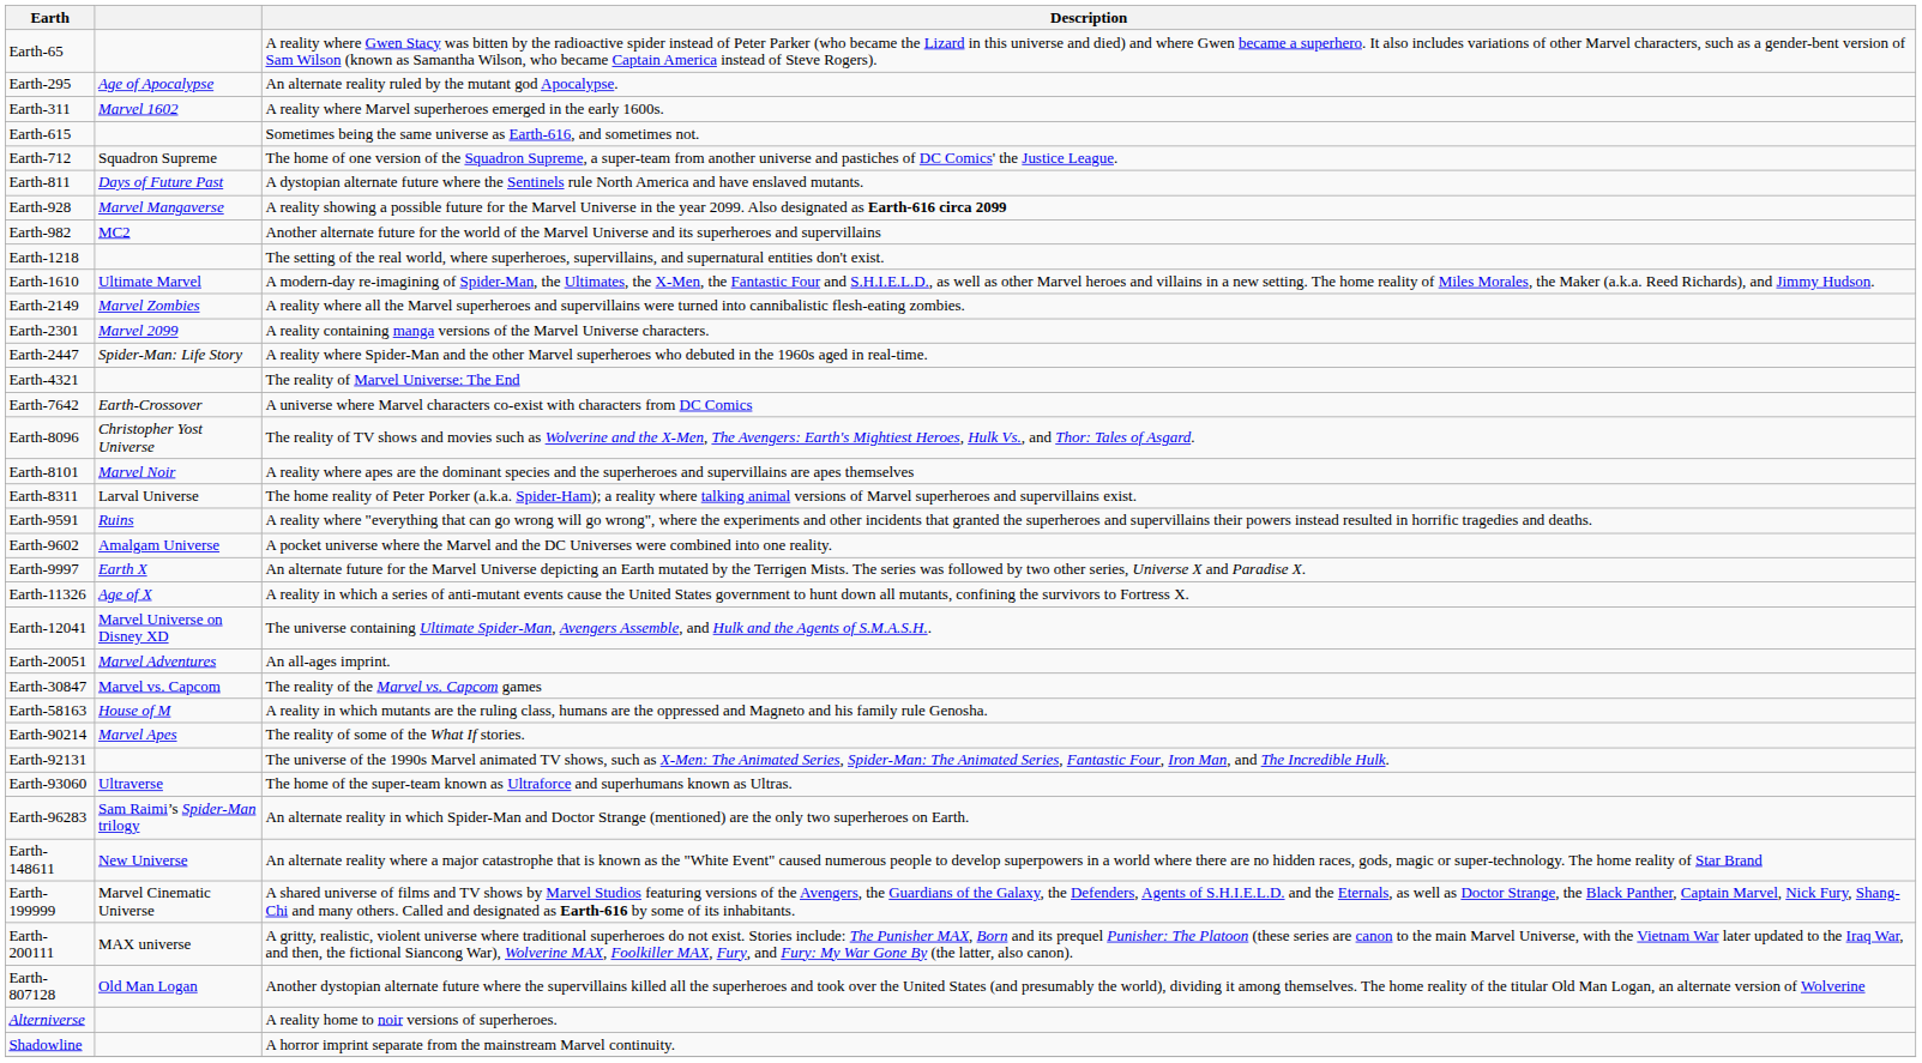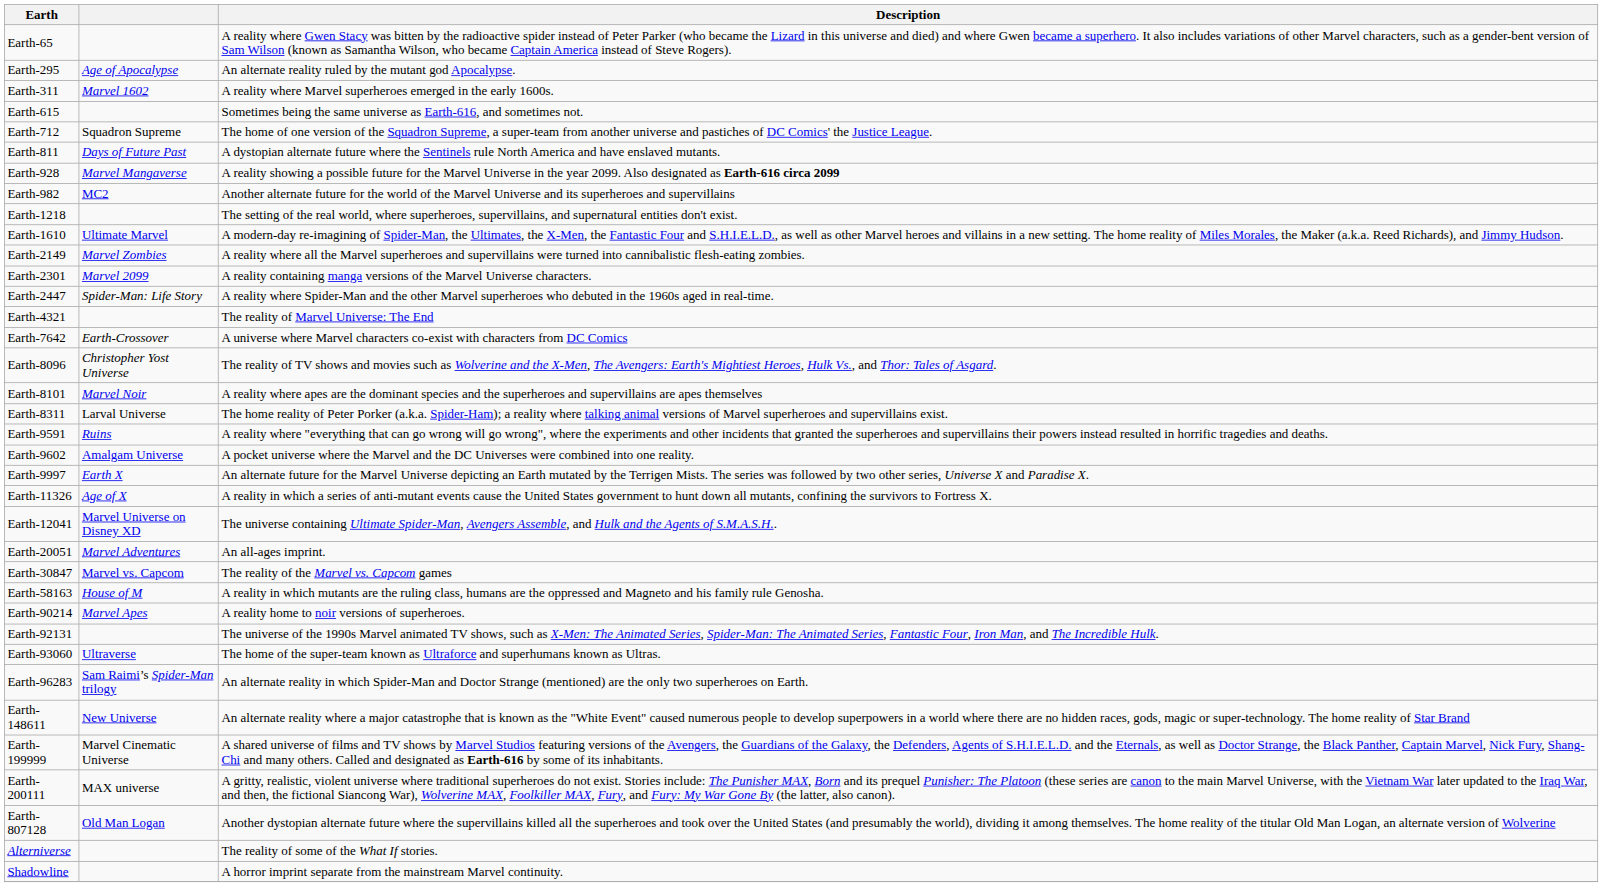 <table class="wikitable">
 <tr>
 <th>Earth</th>
 <th></th>
 <th>Description</th>
 </tr>
 <tr>
 <td>Earth-65</td>
 <td></td>
 <td>A reality where <a href='#'>Gwen Stacy</a> was bitten by the radioactive spider instead of Peter Parker (who became the <a href='#'>Lizard</a> in this universe and died) and where Gwen <a href='#'>became a superhero</a>. It also includes variations of other Marvel characters, such as a gender-bent version of <a href='#'>Sam Wilson</a> (known as Samantha Wilson, who became <a href='#'>Captain America</a> instead of Steve Rogers).</td>
 </tr>
 <tr>
 <td>Earth-295</td>
 <td><em><a href='#'>Age of Apocalypse</a></em></td>
 <td>An alternate reality ruled by the mutant god <a href='#'>Apocalypse</a>.</td>
 </tr>
 <tr>
 <td>Earth-311</td>
 <td><em><a href='#'>Marvel 1602</a></em></td>
 <td>A reality where Marvel superheroes emerged in the early 1600s.</td>
 </tr>
 <tr>
 <td>Earth-615</td>
 <td></td>
 <td>Sometimes being the same universe as <a href='#'>Earth-616</a>, and sometimes not.</td>
 </tr>
 <tr>
 <td>Earth-712</td>
 <td>Squadron Supreme</td>
 <td>The home of one version of the <a href='#'>Squadron Supreme</a>, a super-team from another universe and pastiches of <a href='#'>DC Comics</a>' the <a href='#'>Justice League</a>.</td>
 </tr>
 <tr>
 <td>Earth-811</td>
 <td><em><a href='#'>Days of Future Past</a></em></td>
 <td>A dystopian alternate future where the <a href='#'>Sentinels</a> rule North America and have enslaved mutants.</td>
 </tr>
 <tr>
 <td>Earth-928</td>
 <td><em><a href='#'>Marvel Mangaverse</a></em></td>
 <td>A reality showing a possible future for the Marvel Universe in the year 2099. Also designated as <strong>Earth-616 circa 2099</strong></td>
 </tr>
 <tr>
 <td>Earth-982</td>
 <td><a href='#'>MC2</a></td>
 <td>Another alternate future for the world of the Marvel Universe and its superheroes and supervillains</td>
 </tr>
 <tr>
 <td>Earth-1218</td>
 <td></td>
 <td>The setting of the real world, where superheroes, supervillains, and supernatural entities don't exist.</td>
 </tr>
 <tr>
 <td>Earth-1610</td>
 <td><a href='#'>Ultimate Marvel</a></td>
 <td>A modern-day re-imagining of <a href='#'>Spider-Man</a>, the <a href='#'>Ultimates</a>, the <a href='#'>X-Men</a>, the <a href='#'>Fantastic Four</a> and <a href='#'>S.H.I.E.L.D.</a>, as well as other Marvel heroes and villains in a new setting. The home reality of <a href='#'>Miles Morales</a>, the Maker (a.k.a. Reed Richards), and <a href='#'>Jimmy Hudson</a>.</td>
 </tr>
 <tr>
 <td>Earth-2149</td>
 <td><em><a href='#'>Marvel Zombies</a></em></td>
 <td>A reality where all the Marvel superheroes and supervillains were turned into cannibalistic flesh-eating zombies.</td>
 </tr>
 <tr>
 <td>Earth-2301</td>
 <td><em><a href='#'>Marvel 2099</a></em></td>
 <td>A reality containing <a href='#'>manga</a> versions of the Marvel Universe characters.</td>
 </tr>
 <tr>
 <td>Earth-2447</td>
 <td><em>Spider-Man: Life Story</em></td>
 <td>A reality where Spider-Man and the other Marvel superheroes who debuted in the 1960s aged in real-time.</td>
 </tr>
 <tr>
 <td>Earth-4321</td>
 <td></td>
 <td>The reality of <a href='#'>Marvel Universe: The End</a></td>
 </tr>
 <tr>
 <td>Earth-7642</td>
 <td><em>Earth-Crossover</em></td>
 <td>A universe where Marvel characters co-exist with characters from <a href='#'>DC Comics</a></td>
 </tr>
 <tr>
 <td>Earth-8096</td>
 <td><em>Christopher Yost Universe</em></td>
 <td>The reality of TV shows and movies such as <a href='#'><em>Wolverine and the X-Men</em></a>, <em><a href='#'>The Avengers: Earth's Mightiest Heroes</a>, <a href='#'>Hulk Vs.</a>,</em> and <em><a href='#'>Thor: Tales of Asgard</a></em>.</td>
 </tr>
 <tr>
 <td>Earth-8101</td>
 <td><em><a href='#'>Marvel Noir</a></em></td>
 <td>A reality where apes are the dominant species and the superheroes and supervillains are apes themselves</td>
 </tr>
 <tr>
 <td>Earth-8311</td>
 <td>Larval Universe</td>
 <td>The home reality of Peter Porker (a.k.a. <a href='#'>Spider-Ham</a>); a reality where <a href='#'>talking animal</a> versions of Marvel superheroes and supervillains exist.</td>
 </tr>
 <tr>
 <td>Earth-9591</td>
 <td><em><a href='#'>Ruins</a></em></td>
 <td>A reality where "everything that can go wrong will go wrong", where the experiments and other incidents that granted the superheroes and supervillains their powers instead resulted in horrific tragedies and deaths.</td>
 </tr>
 <tr>
 <td>Earth-9602</td>
 <td><a href='#'>Amalgam Universe</a></td>
 <td>A pocket universe where the Marvel and the DC Universes were combined into one reality.</td>
 </tr>
 <tr>
 <td>Earth-9997</td>
 <td><em><a href='#'>Earth X</a></em></td>
 <td>An alternate future for the Marvel Universe depicting an Earth mutated by the Terrigen Mists. The series was followed by two other series, <em>Universe X</em> and <em>Paradise X</em>.</td>
 </tr>
 <tr>
 <td>Earth-11326</td>
 <td><em><a href='#'>Age of X</a></em></td>
 <td>A reality in which a series of anti-mutant events cause the United States government to hunt down all mutants, confining the survivors to Fortress X.</td>
 </tr>
 <tr>
 <td>Earth-12041</td>
 <td><a href='#'>Marvel Universe on Disney XD</a></td>
 <td>The universe containing <em><a href='#'>Ultimate Spider-Man</a></em>, <em><a href='#'>Avengers Assemble</a></em>, and <em><a href='#'>Hulk and the Agents of S.M.A.S.H.</a></em>.</td>
 </tr>
 <tr>
 <td>Earth-20051</td>
 <td><em><a href='#'>Marvel Adventures</a></em></td>
 <td>An all-ages imprint.</td>
 </tr>
 <tr>
 <td>Earth-30847</td>
 <td><a href='#'>Marvel vs. Capcom</a></td>
 <td>The reality of the <em><a href='#'>Marvel vs. Capcom</a></em> games</td>
 </tr>
 <tr>
 <td>Earth-58163</td>
 <td><em><a href='#'>House of M</a></em></td>
 <td>A reality in which mutants are the ruling class, humans are the oppressed and Magneto and his family rule Genosha.</td>
 </tr>
 <tr>
 <td>Earth-90214</td>
 <td><em><a href='#'>Marvel Apes</a></em></td>
-<td>The reality of some of the <em>What If</em> stories.</td>
+<td>A reality home to <a href='#'>noir</a> versions of superheroes.</td>
 </tr>
 <tr>
 <td>Earth-92131</td>
 <td></td>
 <td>The universe of the 1990s Marvel animated TV shows, such as <em><a href='#'>X-Men: The Animated Series</a></em>, <em><a href='#'>Spider-Man: The Animated Series</a></em>, <em><a href='#'>Fantastic Four</a></em>, <em><a href='#'>Iron Man</a></em>, and  <em><a href='#'>The Incredible Hulk</a></em>.</td>
 </tr>
 <tr>
 <td>Earth-93060</td>
 <td><a href='#'>Ultraverse</a></td>
 <td>The home of the super-team known as <a href='#'>Ultraforce</a> and superhumans known as Ultras.</td>
 </tr>
 <tr>
 <td>Earth-96283</td>
 <td><a href='#'>Sam Raimi</a>’s <a href='#'><em>Spider-Man</em> trilogy</a></td>
 <td>An alternate reality in which Spider-Man and Doctor Strange (mentioned) are the only two superheroes on Earth.</td>
 </tr>
 <tr>
 <td>Earth-148611</td>
 <td><a href='#'>New Universe</a></td>
 <td>An alternate reality where a major catastrophe that is known as the "White Event" caused numerous people to develop superpowers in a world where there are no hidden races, gods, magic or super-technology. The home reality of <a href='#'>Star Brand</a></td>
 </tr>
 <tr>
 <td>Earth-199999</td>
 <td>Marvel Cinematic Universe</td>
 <td>A shared universe of films and TV shows by <a href='#'>Marvel Studios</a> featuring versions of the <a href='#'>Avengers</a>, the <a href='#'>Guardians of the Galaxy</a>, the <a href='#'>Defenders</a>, <a href='#'>Agents of S.H.I.E.L.D.</a> and the <a href='#'>Eternals</a>, as well as <a href='#'>Doctor Strange</a>, the <a href='#'>Black Panther</a>, <a href='#'>Captain Marvel</a>, <a href='#'>Nick Fury</a>, <a href='#'>Shang-Chi</a> and many others. Called and designated as <strong>Earth-616</strong> by some of its inhabitants.</td>
 </tr>
 <tr>
 <td>Earth-200111</td>
 <td>MAX universe</td>
 <td>A gritty, realistic, violent universe where traditional superheroes do not exist. Stories include: <em><a href='#'>The Punisher MAX</a></em>, <em><a href='#'>Born</a></em> and its prequel <em><a href='#'>Punisher: The Platoon</a></em> (these series are <a href='#'>canon</a> to the main Marvel Universe, with the <a href='#'>Vietnam War</a> later updated to the <a href='#'>Iraq War</a>, and then, the fictional Siancong War), <em><a href='#'>Wolverine MAX</a></em>, <em><a href='#'>Foolkiller MAX</a></em>, <em><a href='#'>Fury</a></em>, and <em><a href='#'>Fury: My War Gone By</a></em> (the latter, also canon).</td>
 </tr>
 <tr>
 <td>Earth-807128</td>
 <td><a href='#'>Old Man Logan</a></td>
 <td>Another dystopian alternate future where the supervillains killed all the superheroes and took over the United States (and presumably the world), dividing it among themselves. The home reality of the titular Old Man Logan, an alternate version of <a href='#'>Wolverine</a></td>
 </tr>
 <tr>
 <td><em><a href='#'>Alterniverse</a></em></td>
 <td></td>
-<td>A reality home to <a href='#'>noir</a> versions of superheroes.</td>
+<td>The reality of some of the <em>What If</em> stories.</td>
 </tr>
 <tr>
 <td><a href='#'>Shadowline</a></td>
 <td></td>
 <td>A horror imprint separate from the mainstream Marvel continuity.</td>
 </tr>
 <tr>
 </tr>
 </table>
